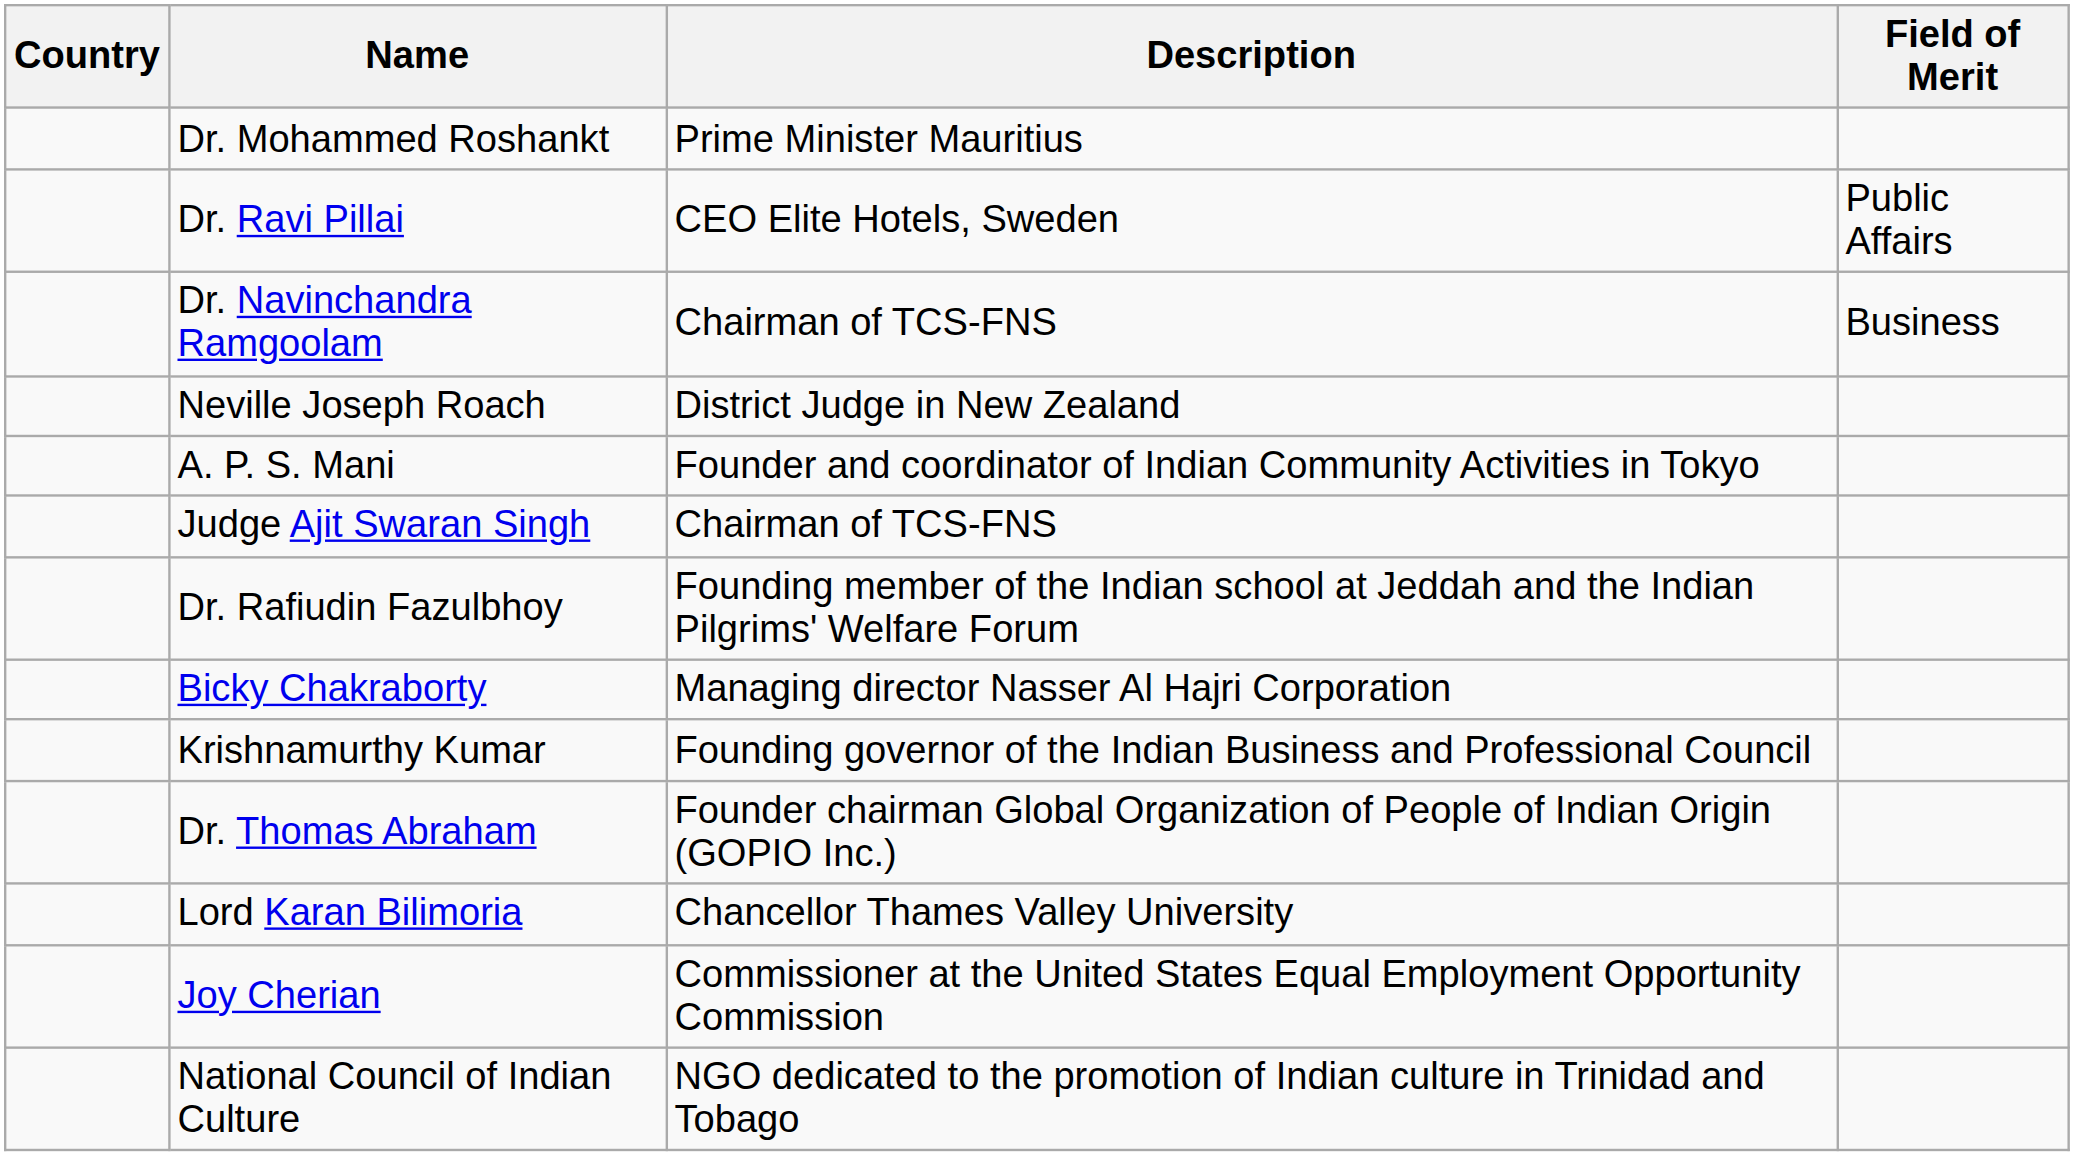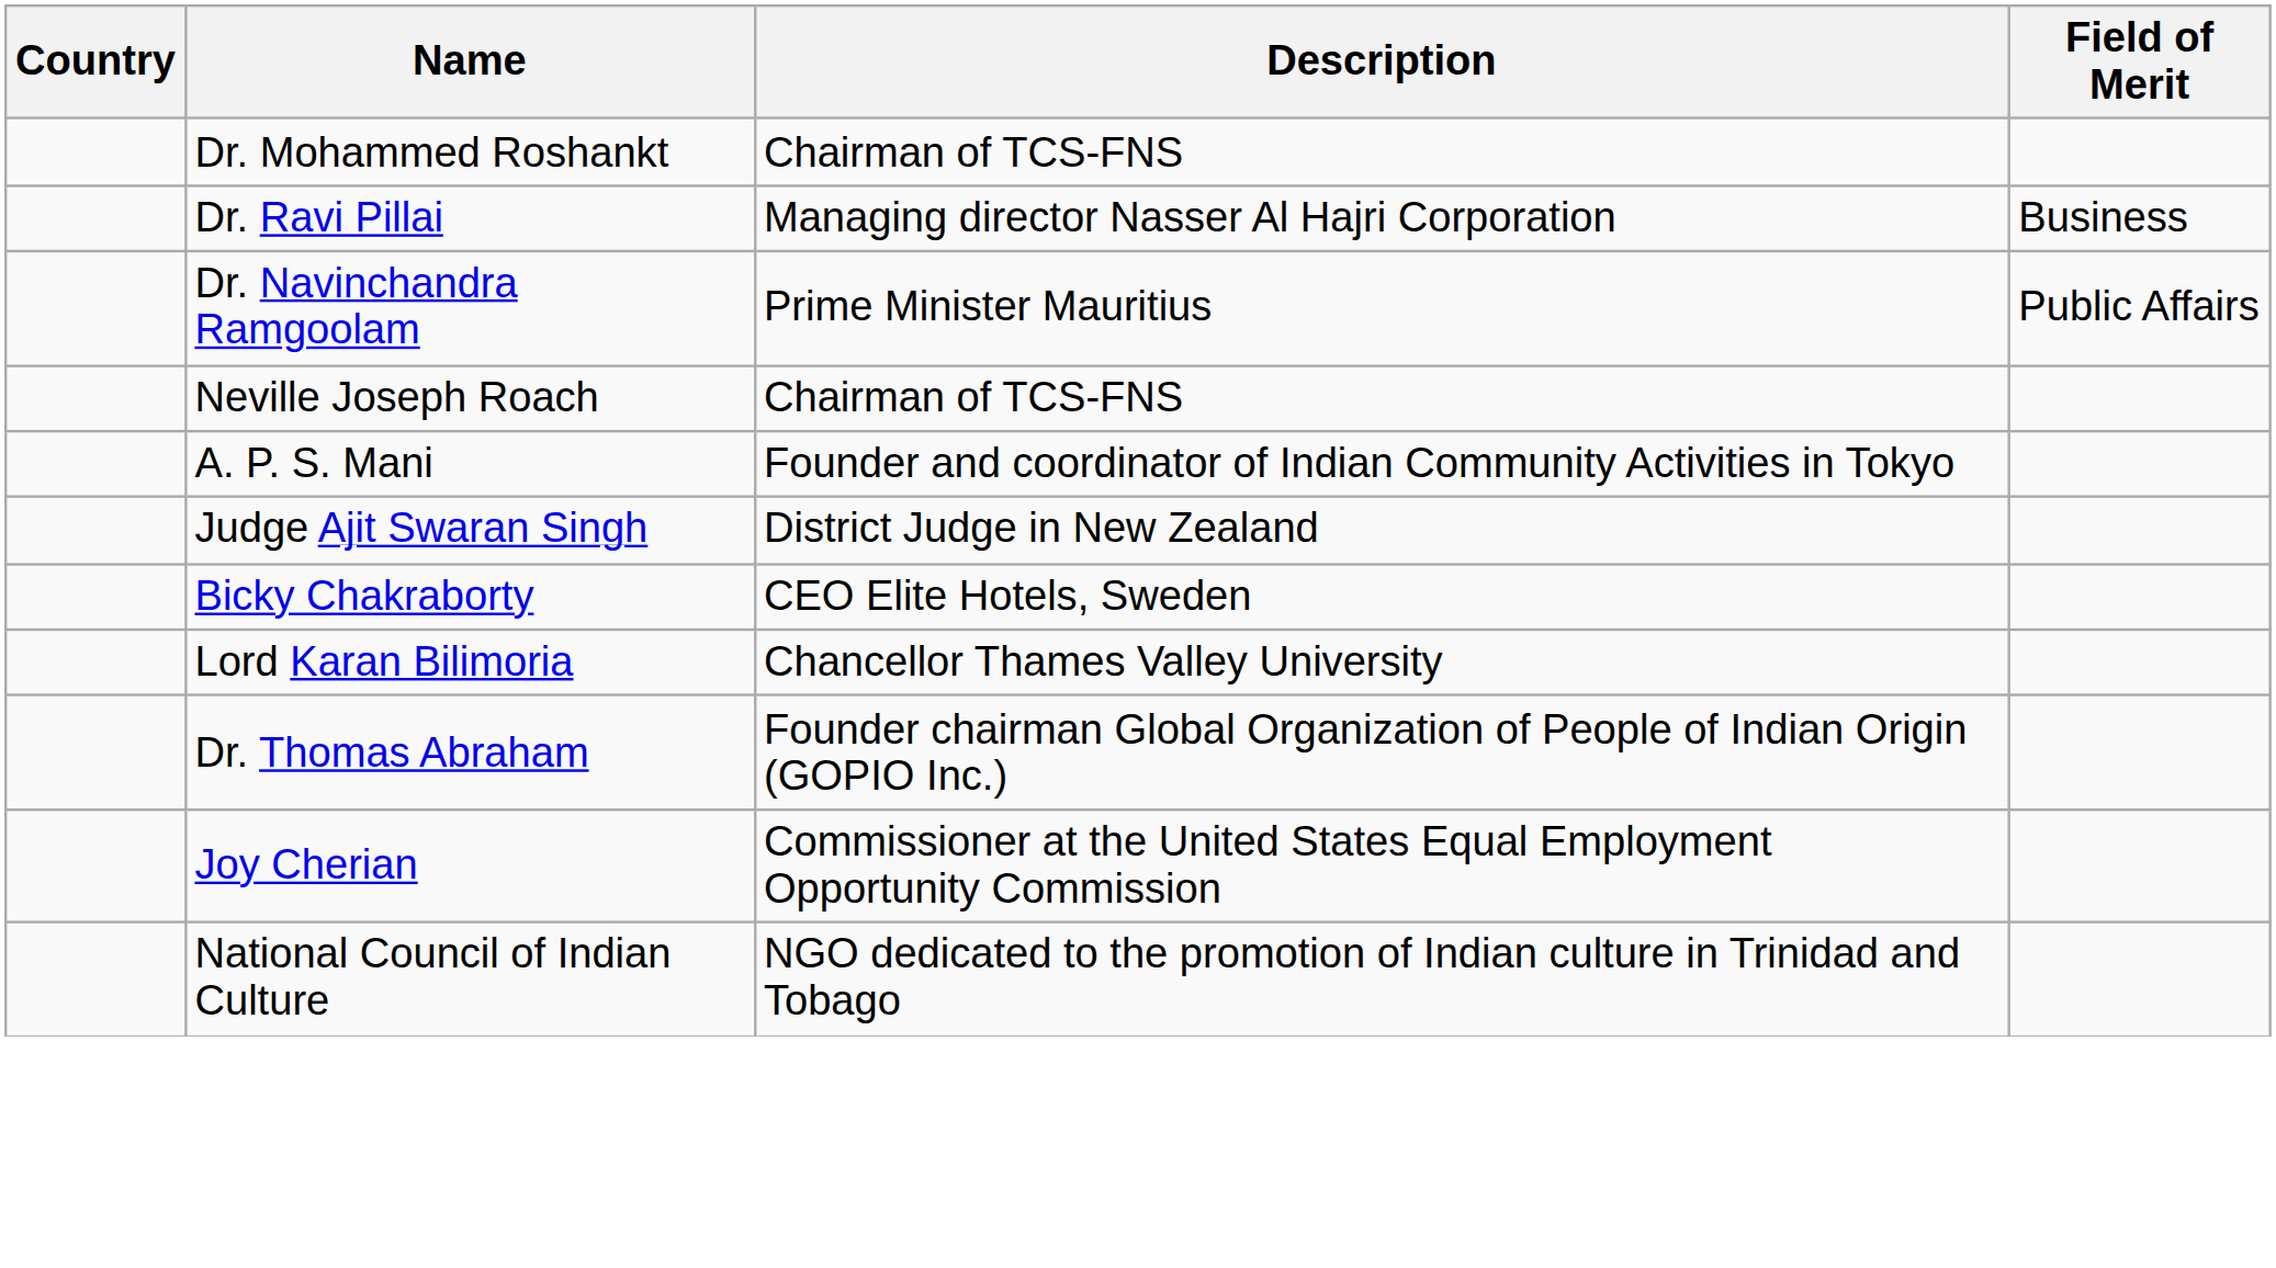 <table class="wikitable">
 <tr>
 <th>Country</th>
 <th>Name</th>
 <th>Description</th>
 <th>Field of Merit</th>
 </tr>
 <tr>
 <td></td>
 <td>Dr. Mohammed Roshankt</td>
-<td>Prime Minister Mauritius</td>
+<td>Chairman of TCS-FNS</td>
 <td></td>
 </tr>
 <tr>
 <td></td>
 <td>Dr. <a href='#'>Ravi Pillai</a></td>
-<td>CEO Elite Hotels, Sweden</td>
+<td>Managing director Nasser Al Hajri Corporation</td>
+<td>Business</td>
+</tr>
+<tr>
+<td></td>
+<td>Dr. <a href='#'>Navinchandra Ramgoolam</a></td>
+<td>Prime Minister Mauritius</td>
 <td>Public Affairs</td>
 </tr>
 <tr>
 <td></td>
-<td>Dr. <a href='#'>Navinchandra Ramgoolam</a></td>
+<td>Neville Joseph Roach</td>
 <td>Chairman of TCS-FNS</td>
-<td>Business</td>
-</tr>
-<tr>
-<td></td>
-<td>Neville Joseph Roach</td>
-<td>District Judge in New Zealand</td>
 <td></td>
 </tr>
 <tr>
 <td></td>
 <td>A. P. S. Mani</td>
 <td>Founder and coordinator of Indian Community Activities in Tokyo</td>
 <td></td>
 </tr>
 <tr>
 <td></td>
 <td>Judge <a href='#'>Ajit Swaran Singh</a></td>
-<td>Chairman of TCS-FNS</td>
-<td></td>
-</tr>
-<tr>
-<td></td>
-<td>Dr. Rafiudin Fazulbhoy</td>
-<td>Founding member of the Indian school at Jeddah and the Indian Pilgrims' Welfare Forum</td>
+<td>District Judge in New Zealand</td>
 <td></td>
 </tr>
 <tr>
 <td></td>
 <td><a href='#'>Bicky Chakraborty</a></td>
-<td>Managing director Nasser Al Hajri Corporation</td>
+<td>CEO Elite Hotels, Sweden</td>
 <td></td>
 </tr>
 <tr>
 <td></td>
-<td>Krishnamurthy Kumar</td>
-<td>Founding governor of the Indian Business and Professional Council</td>
+<td>Lord <a href='#'>Karan Bilimoria</a></td>
+<td>Chancellor Thames Valley University</td>
 <td></td>
 </tr>
 <tr>
 <td></td>
 <td>Dr. <a href='#'>Thomas Abraham</a></td>
 <td>Founder chairman Global Organization of People of Indian Origin (GOPIO Inc.)</td>
-<td></td>
-</tr>
-<tr>
-<td></td>
-<td>Lord <a href='#'>Karan Bilimoria</a></td>
-<td>Chancellor Thames Valley University</td>
 <td></td>
 </tr>
 <tr>
 <td></td>
 <td><a href='#'>Joy Cherian</a></td>
 <td>Commissioner at the United States Equal Employment Opportunity Commission</td>
 <td></td>
 </tr>
 <tr>
 <td></td>
 <td>National Council of Indian Culture</td>
 <td>NGO dedicated to the promotion of Indian culture in Trinidad and Tobago</td>
 <td></td>
 </tr>
 </table>
